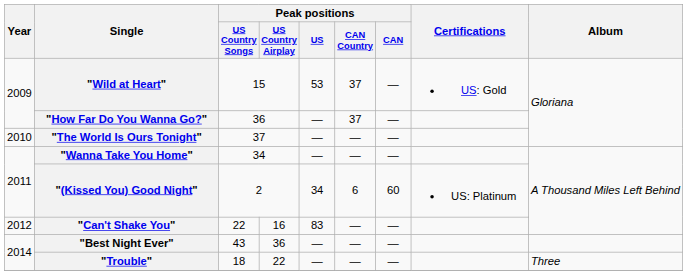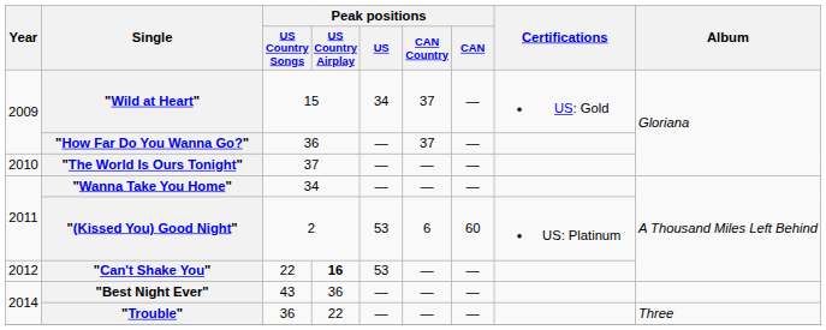 <table class="wikitable plainrowheaders" style="text-align:center;">
 <tr>
 <th rowspan="2">Year</th>
 <th rowspan="2" style="width:16em;">Single</th>
 <th colspan="5">Peak positions</th>
 <th rowspan="2" style="width:10em;"><a href='#'>Certifications</a></th>
 <th rowspan="2">Album</th>
 </tr>
 <tr style="font-size:smaller;">
 <th style="width:45px;"><a href='#'>US Country Songs</a><br></th>
 <th style="width:45px;"><a href='#'>US Country Airplay</a><br></th>
 <th style="width:45px;"><a href='#'>US</a><br></th>
 <th style="width:45px;"><a href='#'>CAN Country</a><br></th>
 <th style="width:45px;"><a href='#'>CAN</a><br></th>
 </tr>
 <tr>
 <td rowspan="2">2009</td>
 <th scope="row">"<a href='#'>Wild at Heart</a>"</th>
 <td colspan="2">15</td>
-<td>53</td>
+<td>34</td>
 <td>37</td>
 <td>—</td>
 <td><br><ul><li><a href='#'>US</a>: Gold</li></ul></td>
 <td style="text-align:left;" rowspan="3"><em>Gloriana</em></td>
 </tr>
 <tr>
 <th scope="row">"<a href='#'>How Far Do You Wanna Go?</a>"</th>
 <td colspan="2">36</td>
 <td>—</td>
 <td>37</td>
 <td>—</td>
 <td></td>
 </tr>
 <tr>
 <td>2010</td>
 <th scope="row">"<a href='#'>The World Is Ours Tonight</a>"</th>
 <td colspan="2">37</td>
 <td>—</td>
 <td>—</td>
 <td>—</td>
 <td></td>
 </tr>
 <tr>
 <td rowspan="2">2011</td>
 <th scope="row">"<a href='#'>Wanna Take You Home</a>"</th>
 <td colspan="2">34</td>
 <td>—</td>
 <td>—</td>
 <td>—</td>
 <td></td>
 <td style="text-align:left;" rowspan="3"><em>A Thousand Miles Left Behind</em></td>
 </tr>
 <tr>
 <th scope="row">"<a href='#'>(Kissed You) Good Night</a>"</th>
 <td colspan="2">2</td>
-<td>34</td>
+<td>53</td>
 <td>6</td>
 <td>60</td>
 <td><br><ul><li>US: Platinum</li></ul></td>
 </tr>
 <tr>
 <td>2012</td>
 <th scope="row">"<a href='#'>Can't Shake You</a>"</th>
 <td>22</td>
-<td>16</td>
-<td>83</td>
+<td><strong>16</strong></td>
+<td>53</td>
 <td>—</td>
 <td>—</td>
 <td></td>
 </tr>
 <tr>
 <td rowspan="2">2014</td>
 <th scope="row">"Best Night Ever"</th>
 <td>43</td>
 <td>36</td>
 <td>—</td>
 <td>—</td>
 <td>—</td>
 <td></td>
 <td></td>
 </tr>
 <tr>
 <th scope="row">"<a href='#'>Trouble</a>"</th>
-<td>18</td>
+<td>36</td>
 <td>22</td>
 <td>—</td>
 <td>—</td>
 <td>—</td>
 <td></td>
 <td style="text-align:left;"><em>Three</em></td>
 </tr>
 <tr>
 </tr>
 <tr | colspan="9" style="font-size:8pt"| "—" denotes releases that did not chart>
 </tr>
 </table>
